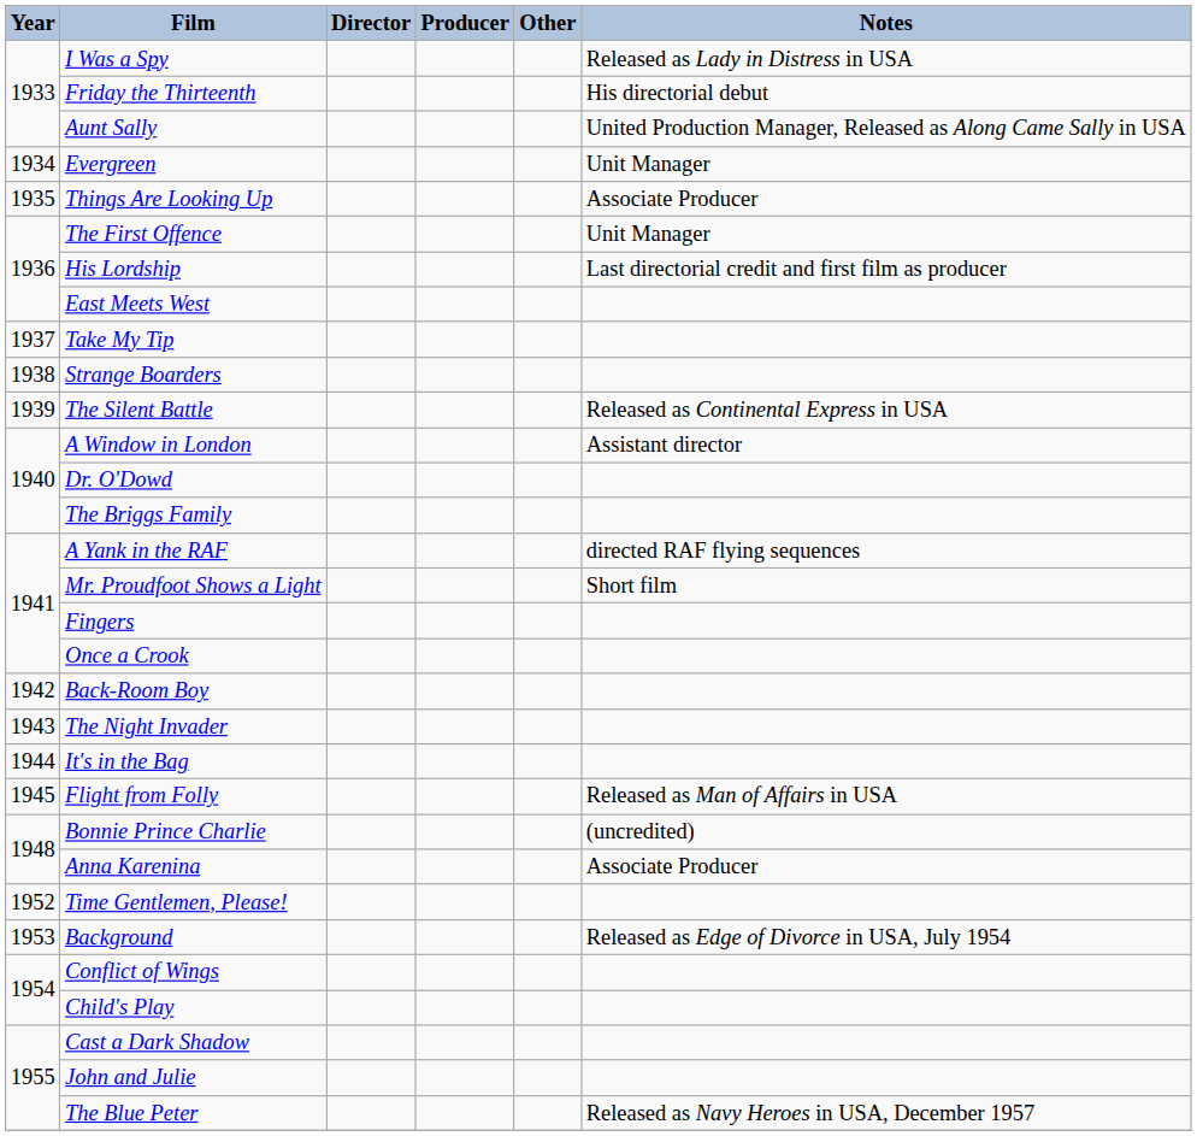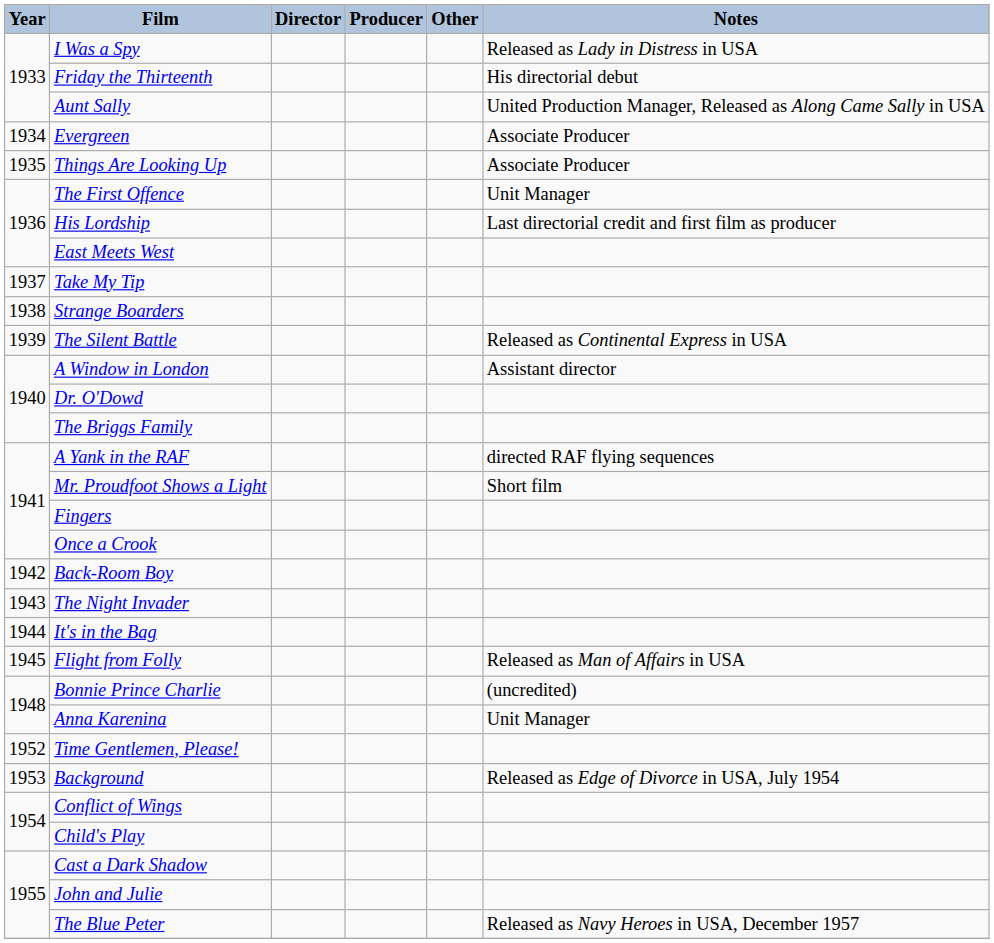 <table class="wikitable sortable">
 <tr>
 <th style="background:#B0C4DE;">Year</th>
 <th style="background:#B0C4DE;">Film</th>
 <th style="background:#B0C4DE;">Director</th>
 <th style="background:#B0C4DE;">Producer</th>
 <th style="background:#B0C4DE;">Other</th>
 <th style="background:#B0C4DE;">Notes</th>
 </tr>
 <tr>
 <td rowspan="3">1933</td>
 <td><em><a href='#'>I Was a Spy</a></em></td>
 <td></td>
 <td></td>
 <td></td>
 <td>Released as <em>Lady in Distress</em> in USA</td>
 </tr>
 <tr>
 <td><em><a href='#'>Friday the Thirteenth</a></em></td>
 <td></td>
 <td></td>
 <td></td>
 <td>His directorial debut</td>
 </tr>
 <tr>
 <td><em><a href='#'>Aunt Sally</a></em></td>
 <td></td>
 <td></td>
 <td></td>
 <td>United Production Manager, Released as <em>Along Came Sally</em> in USA</td>
 </tr>
 <tr>
 <td>1934</td>
 <td><em><a href='#'>Evergreen</a></em></td>
 <td></td>
 <td></td>
 <td></td>
-<td>Unit Manager</td>
+<td>Associate Producer</td>
 </tr>
 <tr>
 <td>1935</td>
 <td><em><a href='#'>Things Are Looking Up</a></em></td>
 <td></td>
 <td></td>
 <td></td>
 <td>Associate Producer</td>
 </tr>
 <tr>
 <td rowspan="3">1936</td>
 <td><em><a href='#'>The First Offence</a></em></td>
 <td></td>
 <td></td>
 <td></td>
 <td>Unit Manager</td>
 </tr>
 <tr>
 <td><em><a href='#'>His Lordship</a></em></td>
 <td></td>
 <td></td>
 <td></td>
 <td>Last directorial credit and first film as producer</td>
 </tr>
 <tr>
 <td><em><a href='#'>East Meets West</a></em></td>
 <td></td>
 <td></td>
 <td></td>
 <td></td>
 </tr>
 <tr>
 <td>1937</td>
 <td><em><a href='#'>Take My Tip</a></em></td>
 <td></td>
 <td></td>
 <td></td>
 <td></td>
 </tr>
 <tr>
 <td>1938</td>
 <td><em><a href='#'>Strange Boarders</a></em></td>
 <td></td>
 <td></td>
 <td></td>
 <td></td>
 </tr>
 <tr>
 <td>1939</td>
 <td><em><a href='#'>The Silent Battle</a></em></td>
 <td></td>
 <td></td>
 <td></td>
 <td>Released as <em>Continental Express</em> in USA</td>
 </tr>
 <tr>
 <td rowspan="3">1940</td>
 <td><em><a href='#'>A Window in London</a></em></td>
 <td></td>
 <td></td>
 <td></td>
 <td>Assistant director</td>
 </tr>
 <tr>
 <td><em><a href='#'>Dr. O'Dowd</a></em></td>
 <td></td>
 <td></td>
 <td></td>
 <td></td>
 </tr>
 <tr>
 <td><em><a href='#'>The Briggs Family</a></em></td>
 <td></td>
 <td></td>
 <td></td>
 <td></td>
 </tr>
 <tr>
 <td rowspan="4">1941</td>
 <td><em><a href='#'>A Yank in the RAF</a></em></td>
 <td></td>
 <td></td>
 <td></td>
 <td>directed RAF flying sequences</td>
 </tr>
 <tr>
 <td><em><a href='#'>Mr. Proudfoot Shows a Light</a></em></td>
 <td></td>
 <td></td>
 <td></td>
 <td>Short film</td>
 </tr>
 <tr>
 <td><em><a href='#'>Fingers</a></em></td>
 <td></td>
 <td></td>
 <td></td>
 <td></td>
 </tr>
 <tr>
 <td><em><a href='#'>Once a Crook</a></em></td>
 <td></td>
 <td></td>
 <td></td>
 <td></td>
 </tr>
 <tr>
 <td>1942</td>
 <td><em><a href='#'>Back-Room Boy</a></em></td>
 <td></td>
 <td></td>
 <td></td>
 <td></td>
 </tr>
 <tr>
 <td>1943</td>
 <td><em><a href='#'>The Night Invader</a></em></td>
 <td></td>
 <td></td>
 <td></td>
 <td></td>
 </tr>
 <tr>
 <td>1944</td>
 <td><em><a href='#'>It's in the Bag</a></em></td>
 <td></td>
 <td></td>
 <td></td>
 <td></td>
 </tr>
 <tr>
 <td>1945</td>
 <td><em><a href='#'>Flight from Folly</a></em></td>
 <td></td>
 <td></td>
 <td></td>
 <td>Released as <em>Man of Affairs</em> in USA</td>
 </tr>
 <tr>
 <td rowspan="2">1948</td>
 <td><em><a href='#'>Bonnie Prince Charlie</a></em></td>
 <td></td>
 <td></td>
 <td></td>
 <td>(uncredited)</td>
 </tr>
 <tr>
 <td><em><a href='#'>Anna Karenina</a></em></td>
 <td></td>
 <td></td>
 <td></td>
-<td>Associate Producer</td>
+<td>Unit Manager</td>
 </tr>
 <tr>
 <td>1952</td>
 <td><em><a href='#'>Time Gentlemen, Please!</a></em></td>
 <td></td>
 <td></td>
 <td></td>
 <td></td>
 </tr>
 <tr>
 <td>1953</td>
 <td><em><a href='#'>Background</a></em></td>
 <td></td>
 <td></td>
 <td></td>
 <td>Released as <em>Edge of Divorce</em> in USA, July 1954</td>
 </tr>
 <tr>
 <td rowspan="2">1954</td>
 <td><em><a href='#'>Conflict of Wings</a></em></td>
 <td></td>
 <td></td>
 <td></td>
 <td></td>
 </tr>
 <tr>
 <td><em><a href='#'>Child's Play</a></em></td>
 <td></td>
 <td></td>
 <td></td>
 <td></td>
 </tr>
 <tr>
 <td rowspan="3">1955</td>
 <td><em><a href='#'>Cast a Dark Shadow</a></em></td>
 <td></td>
 <td></td>
 <td></td>
 <td></td>
 </tr>
 <tr>
 <td><em><a href='#'>John and Julie</a></em></td>
 <td></td>
 <td></td>
 <td></td>
 <td></td>
 </tr>
 <tr>
 <td><em><a href='#'>The Blue Peter</a></em></td>
 <td></td>
 <td></td>
 <td></td>
 <td>Released as <em>Navy Heroes</em> in USA, December 1957</td>
 </tr>
 <tr>
 </tr>
 </table>
